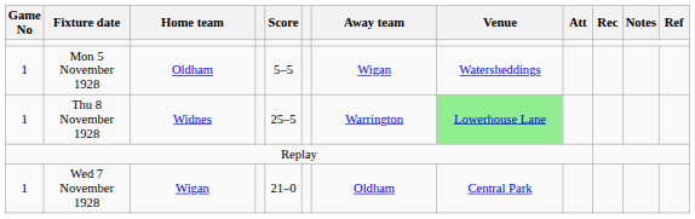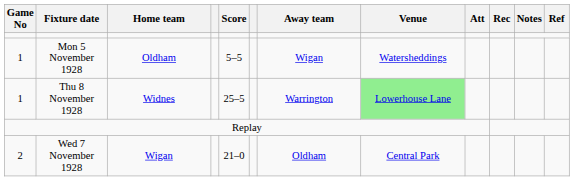 <table class="wikitable" style="text-align:center;">
 <tr>
 <th width=20 abbr="No">Game No</th>
 <th width=100 abbr="Date">Fixture date</th>
 <th width=150 abbr="Home team">Home team</th>
 <th width=5 abbr="space"></th>
 <th width=20 abbr="Score">Score</th>
 <th width=5 abbr="space"></th>
 <th width=150 abbr="Away team">Away team</th>
 <th width=150 abbr="Venue">Venue</th>
 <th width=30 abbr="Att">Att</th>
 <th width=30 abbr="Rec">Rec</th>
 <th width=20 abbr="Notes">Notes</th>
 <th width=30 abbr="Ref">Ref</th>
 </tr>
 <tr>
 <td></td>
 <td></td>
 <td></td>
 <td></td>
 <td></td>
 <td></td>
 <td></td>
 <td></td>
 <td></td>
 <td></td>
 </tr>
 <tr>
 <td>1</td>
 <td>Mon 5 November 1928</td>
 <td><a href='#'>Oldham</a></td>
 <td></td>
 <td>5–5</td>
 <td></td>
 <td><a href='#'>Wigan</a></td>
 <td><a href='#'>Watersheddings</a></td>
 <td></td>
 <td></td>
 <td></td>
 <td></td>
 </tr>
 <tr>
 <td>1</td>
 <td>Thu 8 November 1928</td>
 <td><a href='#'>Widnes</a></td>
 <td></td>
 <td>25–5</td>
 <td></td>
 <td><a href='#'>Warrington</a></td>
 <td style="background: lightgreen;"><a href='#'>Lowerhouse Lane</a></td>
 <td></td>
 <td></td>
 <td></td>
 <td></td>
 </tr>
 <tr>
 <td colspan=9>Replay</td>
 </tr>
 <tr>
-<td>1</td>
+<td>2</td>
 <td>Wed 7 November 1928</td>
 <td><a href='#'>Wigan</a></td>
 <td></td>
 <td>21–0</td>
 <td></td>
 <td><a href='#'>Oldham</a></td>
 <td><a href='#'>Central Park</a></td>
 <td></td>
 <td></td>
 <td></td>
 <td></td>
 </tr>
 </table>
